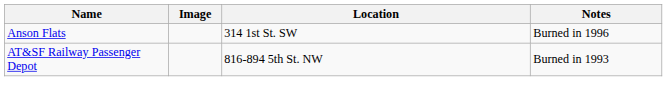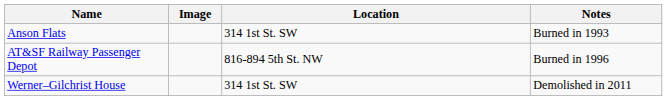 <table class="wikitable" style="width:98%">
 <tr>
 <th width = 25%>Name</th>
 <th width = 8%>Image</th>
 <th>Location</th>
 <th width = 20%>Notes</th>
 </tr>
 <tr ->
 <td><a href='#'>Anson Flats</a></td>
 <td></td>
 <td>314 1st St. SW<br><small></small></td>
-<td>Burned in 1996</td>
+<td>Burned in 1993</td>
 </tr>
 <tr ->
 <td><a href='#'>AT&SF Railway Passenger Depot</a></td>
 <td></td>
 <td>816-894 5th St. NW<br><small></small></td>
-<td>Burned in 1993</td>
+<td>Burned in 1996</td>
+</tr>
+<tr ->
+<td><a href='#'>Werner–Gilchrist House</a></td>
+<td></td>
+<td>314 1st St. SW<br><small></small></td>
+<td>Demolished in 2011</td>
 </tr>
 </table>
